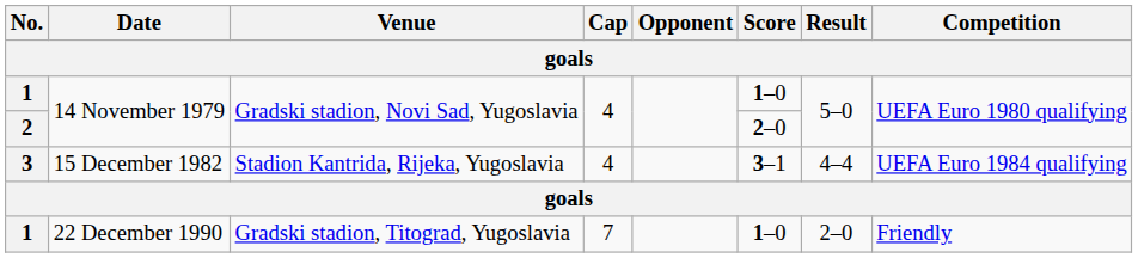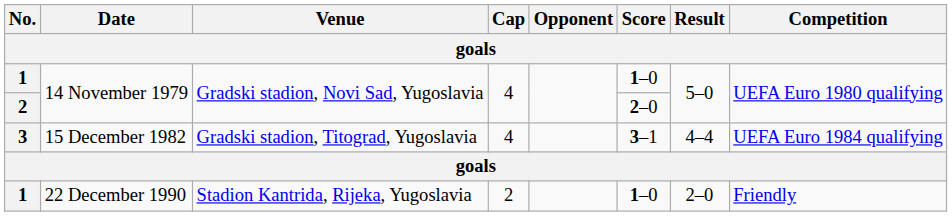 <table class="wikitable">
 <tr>
 <th scope=col>No.</th>
 <th scope=col data-sort-type=date>Date</th>
 <th scope=col>Venue</th>
 <th scope=col>Cap</th>
 <th scope=col>Opponent</th>
 <th scope=col>Score</th>
 <th scope=col>Result</th>
 <th scope=col>Competition</th>
 </tr>
 <tr>
 <th colspan="9" align=center> goals</th>
 </tr>
 <tr>
 <th>1</th>
 <td rowspan="2">14 November 1979</td>
 <td rowspan="2"><a href='#'>Gradski stadion</a>, <a href='#'>Novi Sad</a>, Yugoslavia</td>
 <td rowspan="2" align=center>4</td>
 <td rowspan="2"></td>
 <td align=center><strong>1</strong>–0</td>
 <td rowspan="2" align=center>5–0</td>
 <td rowspan="2"><a href='#'>UEFA Euro 1980 qualifying</a></td>
 </tr>
 <tr>
 <th>2</th>
 <td align=center><strong>2</strong>–0</td>
 </tr>
 <tr>
 <th>3</th>
 <td>15 December 1982</td>
-<td><a href='#'>Stadion Kantrida</a>, <a href='#'>Rijeka</a>, Yugoslavia</td>
+<td><a href='#'>Gradski stadion</a>, <a href='#'>Titograd</a>, Yugoslavia</td>
 <td align=center>4</td>
 <td></td>
 <td align=center><strong>3</strong>–1</td>
 <td align=center>4–4</td>
 <td><a href='#'>UEFA Euro 1984 qualifying</a></td>
 </tr>
 <tr>
 <th colspan="9" align=center> goals</th>
 </tr>
 <tr>
 <th>1</th>
 <td>22 December 1990</td>
-<td><a href='#'>Gradski stadion</a>, <a href='#'>Titograd</a>, Yugoslavia</td>
-<td align=center>7</td>
+<td><a href='#'>Stadion Kantrida</a>, <a href='#'>Rijeka</a>, Yugoslavia</td>
+<td align=center>2</td>
 <td></td>
 <td align=center><strong>1</strong>–0</td>
 <td align=center>2–0</td>
 <td><a href='#'>Friendly</a></td>
 </tr>
 </table>
